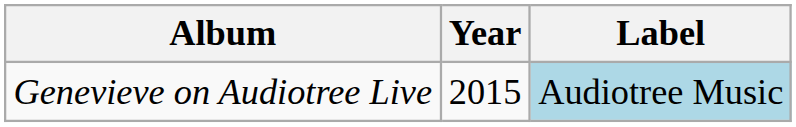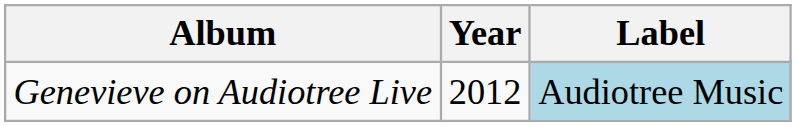 <table class="wikitable" style="text-align:center;">
 <tr>
 <th>Album</th>
 <th>Year</th>
 <th>Label</th>
 </tr>
 <tr>
 <td style="text-align:left;"><em>Genevieve on Audiotree Live</em></td>
-<td>2015</td>
+<td>2012</td>
 <td style="background: lightblue;">Audiotree Music</td>
 </tr>
 </table>
